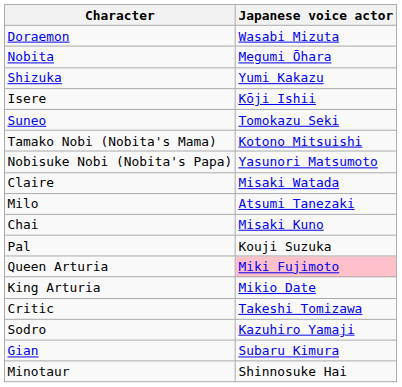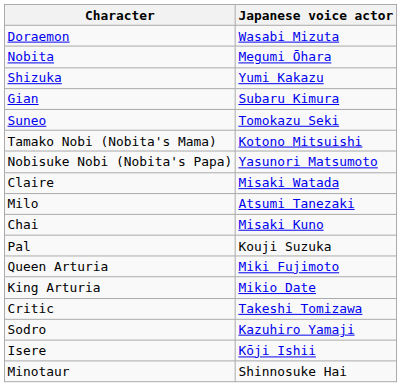 <table class="wikitable">
 <tr>
 <th>Character</th>
 <th>Japanese voice actor</th>
 </tr>
 <tr>
 <td><a href='#'>Doraemon</a></td>
 <td><a href='#'>Wasabi Mizuta</a></td>
 </tr>
 <tr>
 <td><a href='#'>Nobita</a></td>
 <td><a href='#'>Megumi Ōhara</a></td>
 </tr>
 <tr>
 <td><a href='#'>Shizuka</a></td>
 <td><a href='#'>Yumi Kakazu</a></td>
 </tr>
 <tr>
-<td>Isere</td>
-<td><a href='#'>Kōji Ishii</a></td>
+<td><a href='#'>Gian</a></td>
+<td><a href='#'>Subaru Kimura</a></td>
 </tr>
 <tr>
 <td><a href='#'>Suneo</a></td>
 <td><a href='#'>Tomokazu Seki</a></td>
 </tr>
 <tr>
 <td>Tamako Nobi (Nobita's Mama)</td>
 <td><a href='#'>Kotono Mitsuishi</a></td>
 </tr>
 <tr>
 <td>Nobisuke Nobi (Nobita's Papa)</td>
 <td><a href='#'>Yasunori Matsumoto</a></td>
 </tr>
 <tr>
 <td>Claire</td>
 <td><a href='#'>Misaki Watada</a></td>
 </tr>
 <tr>
 <td>Milo</td>
 <td><a href='#'>Atsumi Tanezaki</a></td>
 </tr>
 <tr>
 <td>Chai</td>
 <td><a href='#'>Misaki Kuno</a></td>
 </tr>
 <tr>
 <td>Pal</td>
 <td>Kouji Suzuka</td>
 </tr>
 <tr>
 <td>Queen Arturia</td>
-<td style="background: pink;"><a href='#'>Miki Fujimoto</a></td>
+<td><a href='#'>Miki Fujimoto</a></td>
 </tr>
 <tr>
 <td>King Arturia</td>
 <td><a href='#'>Mikio Date</a></td>
 </tr>
 <tr>
 <td>Critic</td>
 <td><a href='#'>Takeshi Tomizawa</a></td>
 </tr>
 <tr>
 <td>Sodro</td>
 <td><a href='#'>Kazuhiro Yamaji</a></td>
 </tr>
 <tr>
-<td><a href='#'>Gian</a></td>
-<td><a href='#'>Subaru Kimura</a></td>
+<td>Isere</td>
+<td><a href='#'>Kōji Ishii</a></td>
 </tr>
 <tr>
 <td>Minotaur</td>
 <td>Shinnosuke Hai</td>
 </tr>
 </table>
